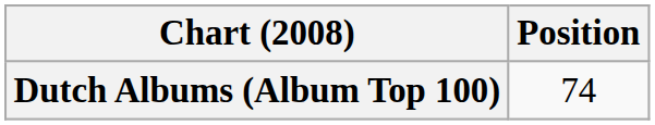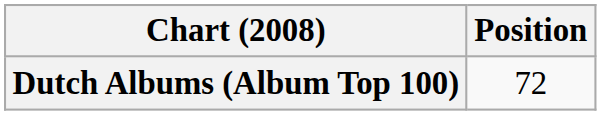 <table class="wikitable plainrowheaders" style="text-align:center">
 <tr>
 <th scope="col">Chart (2008)</th>
 <th scope="col">Position</th>
 </tr>
 <tr>
 <th scope="row">Dutch Albums (Album Top 100)</th>
-<td>74</td>
+<td>72</td>
 </tr>
 </table>
